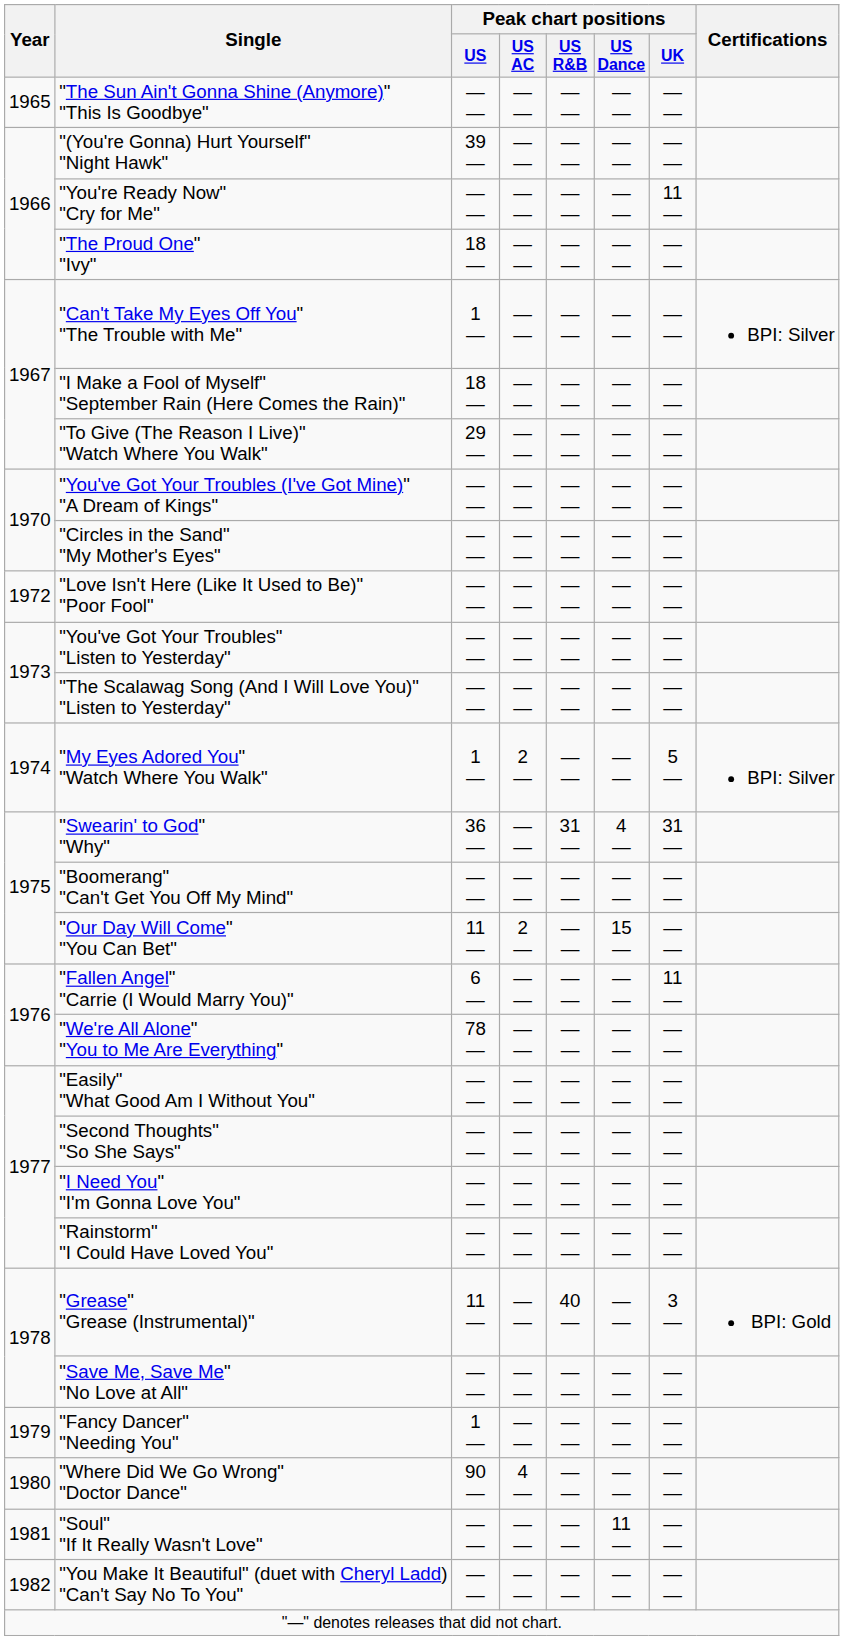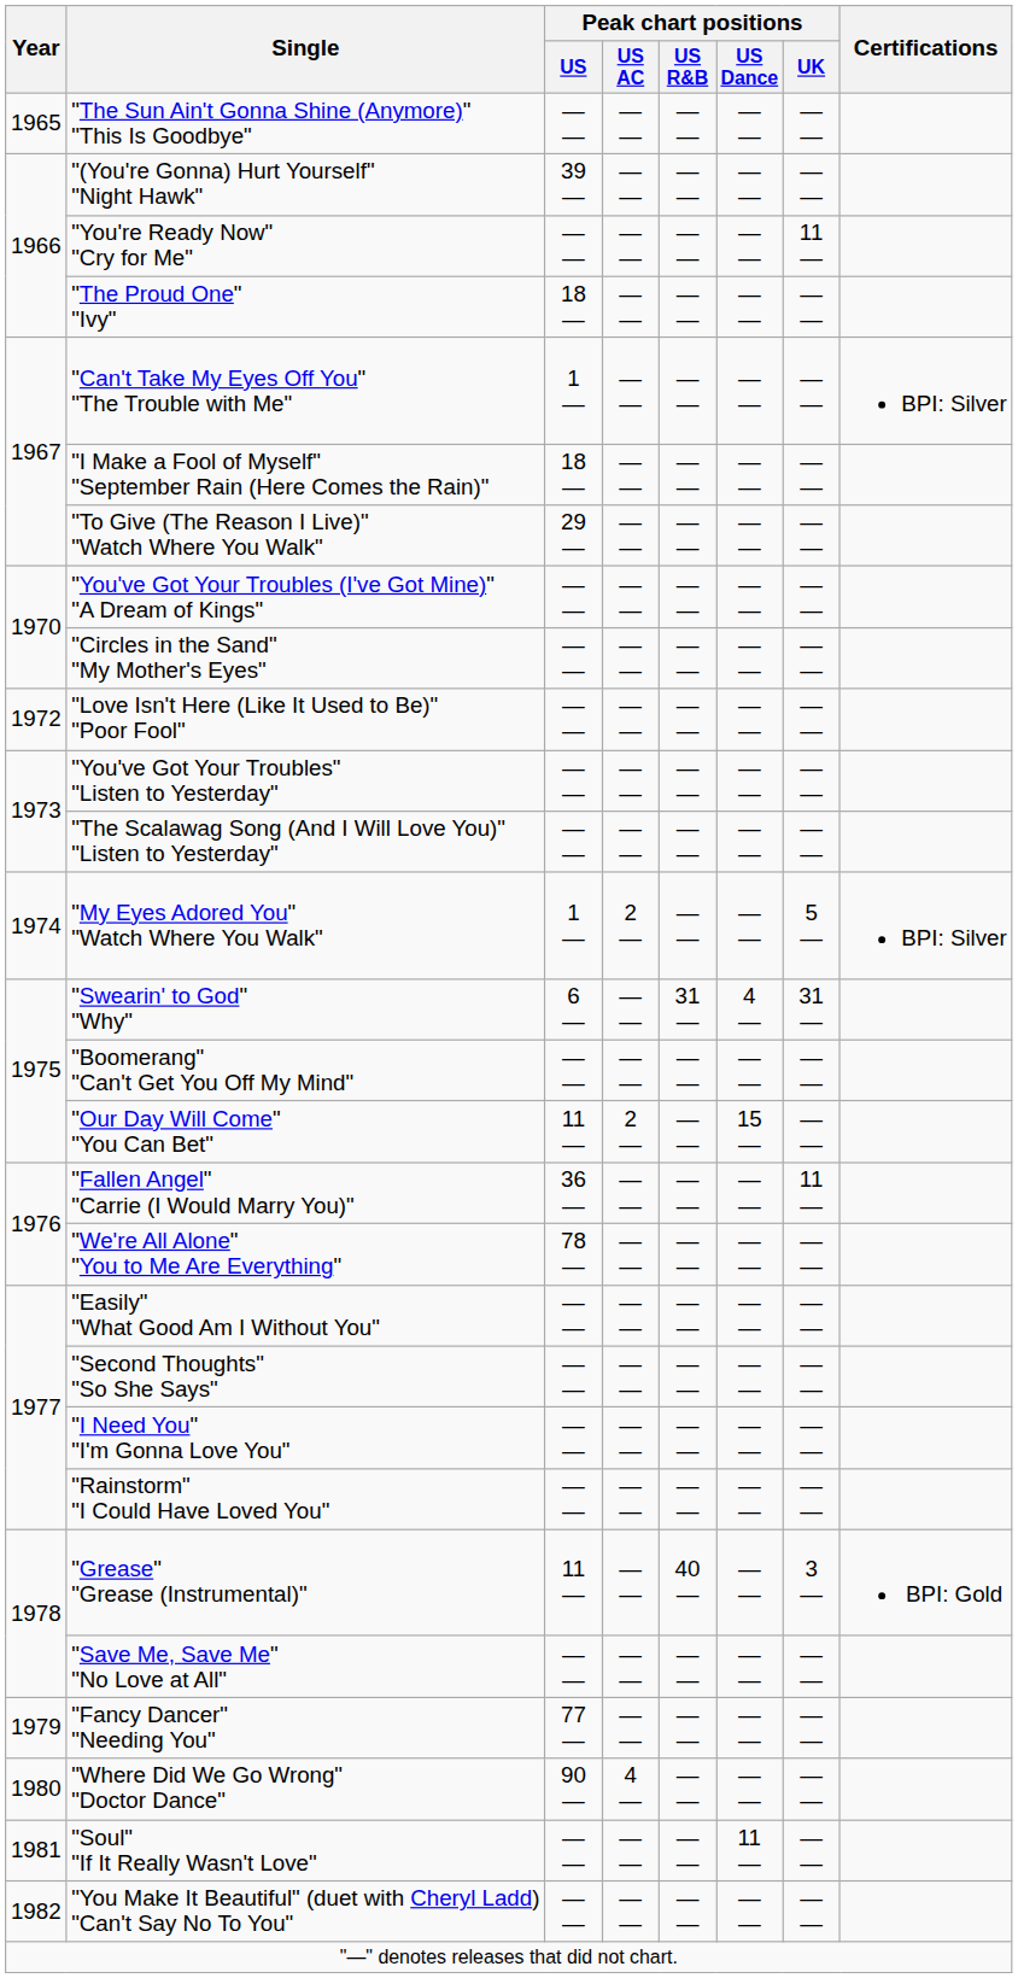 <table class="wikitable" style="text-align:center;">
 <tr>
 <th style="text-align:center;" rowspan="2">Year</th>
 <th style="text-align:center;" rowspan="2">Single</th>
 <th style="text-align:center;" colspan="5">Peak chart positions</th>
 <th scope="col" rowspan="2">Certifications</th>
 </tr>
 <tr>
 <th scope=col style="width:2.5em;font-size:85%"><a href='#'>US</a><br></th>
 <th scope=col style="width:2.5em;font-size:85%"><a href='#'>US AC</a><br></th>
 <th scope=col style="width:2.5em;font-size:85%"><a href='#'>US R&B</a><br></th>
 <th scope=col style="width:2.5em;font-size:85%"><a href='#'>US Dance</a><br></th>
 <th scope=col style="width:2.5em;font-size:85%"><a href='#'>UK</a><br></th>
 </tr>
 <tr>
 <td>1965</td>
 <td style="text-align:left;">"<a href='#'>The Sun Ain't Gonna Shine (Anymore)</a>"<br>"This Is Goodbye"</td>
 <td>—<br>—</td>
 <td>—<br>—</td>
 <td>—<br>—</td>
 <td>—<br>—</td>
 <td>—<br>—</td>
 <td></td>
 </tr>
 <tr>
 <td rowspan="3">1966</td>
 <td style="text-align:left;">"(You're Gonna) Hurt Yourself"<br>"Night Hawk"</td>
 <td>39<br>—</td>
 <td>—<br>—</td>
 <td>—<br>—</td>
 <td>—<br>—</td>
 <td>—<br>—</td>
 <td></td>
 </tr>
 <tr>
 <td style="text-align:left;">"You're Ready Now"<br>"Cry for Me"</td>
 <td>—<br>—</td>
 <td>—<br>—</td>
 <td>—<br>—</td>
 <td>—<br>—</td>
 <td>11<br>—</td>
 <td></td>
 </tr>
 <tr>
 <td style="text-align:left;">"<a href='#'>The Proud One</a>"<br>"Ivy"</td>
 <td>18<br>—</td>
 <td>—<br>—</td>
 <td>—<br>—</td>
 <td>—<br>—</td>
 <td>—<br>—</td>
 <td></td>
 </tr>
 <tr>
 <td rowspan="3">1967</td>
 <td style="text-align:left;">"<a href='#'>Can't Take My Eyes Off You</a>"<br>"The Trouble with Me"</td>
 <td>1<br>—</td>
 <td>—<br>—</td>
 <td>—<br>—</td>
 <td>—<br>—</td>
 <td>—<br>—</td>
 <td><br><ul><li>BPI: Silver</li></ul></td>
 </tr>
 <tr>
 <td style="text-align:left;">"I Make a Fool of Myself"<br>"September Rain (Here Comes the Rain)"</td>
 <td>18<br>—</td>
 <td>—<br>—</td>
 <td>—<br>—</td>
 <td>—<br>—</td>
 <td>—<br>—</td>
 <td></td>
 </tr>
 <tr>
 <td style="text-align:left;">"To Give (The Reason I Live)"<br>"Watch Where You Walk"</td>
 <td>29<br>—</td>
 <td>—<br>—</td>
 <td>—<br>—</td>
 <td>—<br>—</td>
 <td>—<br>—</td>
 <td></td>
 </tr>
 <tr>
 <td rowspan="2">1970</td>
 <td style="text-align:left;">"<a href='#'>You've Got Your Troubles (I've Got Mine)</a>"<br>"A Dream of Kings"</td>
 <td>—<br>—</td>
 <td>—<br>—</td>
 <td>—<br>—</td>
 <td>—<br>—</td>
 <td>—<br>—</td>
 <td></td>
 </tr>
 <tr>
 <td style="text-align:left;">"Circles in the Sand"<br>"My Mother's Eyes"</td>
 <td>—<br>—</td>
 <td>—<br>—</td>
 <td>—<br>—</td>
 <td>—<br>—</td>
 <td>—<br>—</td>
 <td></td>
 </tr>
 <tr>
 <td>1972</td>
 <td style="text-align:left;">"Love Isn't Here (Like It Used to Be)"<br>"Poor Fool"</td>
 <td>—<br>—</td>
 <td>—<br>—</td>
 <td>—<br>—</td>
 <td>—<br>—</td>
 <td>—<br>—</td>
 <td></td>
 </tr>
 <tr>
 <td rowspan="2">1973</td>
 <td style="text-align:left;">"You've Got Your Troubles"<br>"Listen to Yesterday"</td>
 <td>—<br>—</td>
 <td>—<br>—</td>
 <td>—<br>—</td>
 <td>—<br>—</td>
 <td>—<br>—</td>
 <td></td>
 </tr>
 <tr>
 <td style="text-align:left;">"The Scalawag Song (And I Will Love You)"<br>"Listen to Yesterday"</td>
 <td>—<br>—</td>
 <td>—<br>—</td>
 <td>—<br>—</td>
 <td>—<br>—</td>
 <td>—<br>—</td>
 <td></td>
 </tr>
 <tr>
 <td>1974</td>
 <td style="text-align:left;">"<a href='#'>My Eyes Adored You</a>"<br>"Watch Where You Walk"</td>
 <td>1<br>—</td>
 <td>2<br>—</td>
 <td>—<br>—</td>
 <td>—<br>—</td>
 <td>5<br>—</td>
 <td><br><ul><li>BPI: Silver</li></ul></td>
 </tr>
 <tr>
 <td rowspan="3">1975</td>
 <td style="text-align:left;">"<a href='#'>Swearin' to God</a>"<br>"Why"</td>
-<td>36<br>—</td>
+<td>6<br>—</td>
 <td>—<br>—</td>
 <td>31<br>—</td>
 <td>4<br>—</td>
 <td>31<br>—</td>
 <td></td>
 </tr>
 <tr>
 <td style="text-align:left;">"Boomerang"<br>"Can't Get You Off My Mind"</td>
 <td>—<br>—</td>
 <td>—<br>—</td>
 <td>—<br>—</td>
 <td>—<br>—</td>
 <td>—<br>—</td>
 <td></td>
 </tr>
 <tr>
 <td style="text-align:left;">"<a href='#'>Our Day Will Come</a>"<br>"You Can Bet"</td>
 <td>11<br>—</td>
 <td>2<br>—</td>
 <td>—<br>—</td>
 <td>15<br>—</td>
 <td>—<br>—</td>
 <td></td>
 </tr>
 <tr>
 <td rowspan="2">1976</td>
 <td style="text-align:left;">"<a href='#'>Fallen Angel</a>"<br>"Carrie (I Would Marry You)"</td>
-<td>6<br>—</td>
+<td>36<br>—</td>
 <td>—<br>—</td>
 <td>—<br>—</td>
 <td>—<br>—</td>
 <td>11<br>—</td>
 <td></td>
 </tr>
 <tr>
 <td style="text-align:left;">"<a href='#'>We're All Alone</a>"<br>"<a href='#'>You to Me Are Everything</a>"</td>
 <td>78<br>—</td>
 <td>—<br>—</td>
 <td>—<br>—</td>
 <td>—<br>—</td>
 <td>—<br>—</td>
 <td></td>
 </tr>
 <tr>
 <td rowspan="4">1977</td>
 <td style="text-align:left;">"Easily"<br>"What Good Am I Without You"</td>
 <td>—<br>—</td>
 <td>—<br>—</td>
 <td>—<br>—</td>
 <td>—<br>—</td>
 <td>—<br>—</td>
 <td></td>
 </tr>
 <tr>
 <td style="text-align:left;">"Second Thoughts"<br>"So She Says"</td>
 <td>—<br>—</td>
 <td>—<br>—</td>
 <td>—<br>—</td>
 <td>—<br>—</td>
 <td>—<br>—</td>
 <td></td>
 </tr>
 <tr>
 <td style="text-align:left;">"<a href='#'>I Need You</a>"<br>"I'm Gonna Love You"</td>
 <td>—<br>—</td>
 <td>—<br>—</td>
 <td>—<br>—</td>
 <td>—<br>—</td>
 <td>—<br>—</td>
 <td></td>
 </tr>
 <tr>
 <td style="text-align:left;">"Rainstorm"<br>"I Could Have Loved You"</td>
 <td>—<br>—</td>
 <td>—<br>—</td>
 <td>—<br>—</td>
 <td>—<br>—</td>
 <td>—<br>—</td>
 <td></td>
 </tr>
 <tr>
 <td rowspan="2">1978</td>
 <td style="text-align:left;">"<a href='#'>Grease</a>"<br>"Grease (Instrumental)"</td>
 <td>11<br>—</td>
 <td>—<br>—</td>
 <td>40<br>—</td>
 <td>—<br>—</td>
 <td>3<br>—</td>
 <td><br><ul><li>BPI: Gold</li></ul></td>
 </tr>
 <tr>
 <td style="text-align:left;">"<a href='#'>Save Me, Save Me</a>"<br>"No Love at All"</td>
 <td>—<br>—</td>
 <td>—<br>—</td>
 <td>—<br>—</td>
 <td>—<br>—</td>
 <td>—<br>—</td>
 <td></td>
 </tr>
 <tr>
 <td>1979</td>
 <td style="text-align:left;">"Fancy Dancer"<br>"Needing You"</td>
-<td>1<br>—</td>
+<td>77<br>—</td>
 <td>—<br>—</td>
 <td>—<br>—</td>
 <td>—<br>—</td>
 <td>—<br>—</td>
 <td></td>
 </tr>
 <tr>
 <td>1980</td>
 <td style="text-align:left;">"Where Did We Go Wrong"<br>"Doctor Dance"</td>
 <td>90<br>—</td>
 <td>4<br>—</td>
 <td>—<br>—</td>
 <td>—<br>—</td>
 <td>—<br>—</td>
 <td></td>
 </tr>
 <tr>
 <td>1981</td>
 <td style="text-align:left;">"Soul"<br>"If It Really Wasn't Love"</td>
 <td>—<br>—</td>
 <td>—<br>—</td>
 <td>—<br>—</td>
 <td>11<br>—</td>
 <td>—<br>—</td>
 <td></td>
 </tr>
 <tr>
 <td>1982</td>
 <td style="text-align:left;">"You Make It Beautiful" (duet with <a href='#'>Cheryl Ladd</a>)<br>"Can't Say No To You"</td>
 <td>—<br>—</td>
 <td>—<br>—</td>
 <td>—<br>—</td>
 <td>—<br>—</td>
 <td>—<br>—</td>
 <td></td>
 </tr>
 <tr>
 <td colspan="11" style="text-align:center; font-size:85%">"—" denotes releases that did not chart.</td>
 </tr>
 </table>
